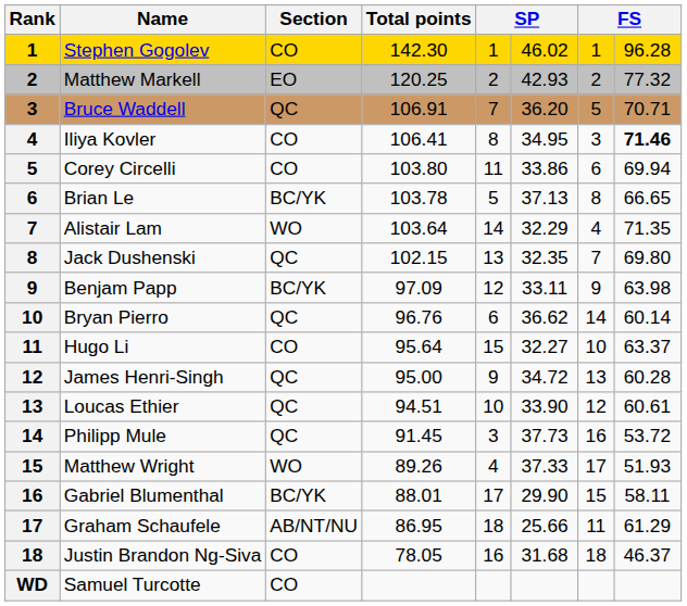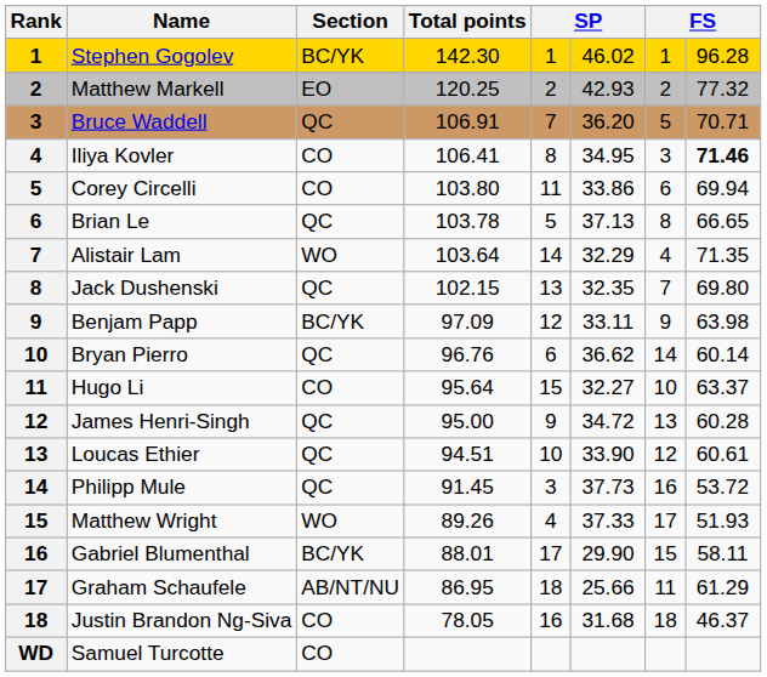 <table class="wikitable sortable">
 <tr>
 <th>Rank</th>
 <th>Name</th>
 <th>Section</th>
 <th>Total points</th>
 <th colspan="2" width="80px"><a href='#'>SP</a></th>
 <th colspan="2" width="80px"><a href='#'>FS</a></th>
 </tr>
 <tr bgcolor="gold">
 <td align="center"><strong>1</strong></td>
 <td><a href='#'>Stephen Gogolev</a></td>
-<td>CO</td>
+<td>BC/YK</td>
 <td align="center">142.30</td>
 <td align="center">1</td>
 <td align="center">46.02</td>
 <td align="center">1</td>
 <td align="center">96.28</td>
 </tr>
 <tr bgcolor="silver">
 <td align="center"><strong>2</strong></td>
 <td>Matthew Markell</td>
 <td>EO</td>
 <td align="center">120.25</td>
 <td align="center">2</td>
 <td align="center">42.93</td>
 <td align="center">2</td>
 <td align="center">77.32</td>
 </tr>
 <tr bgcolor="cc9966">
 <td align="center"><strong>3</strong></td>
 <td><a href='#'>Bruce Waddell</a></td>
 <td>QC</td>
 <td align="center">106.91</td>
 <td align="center">7</td>
 <td align="center">36.20</td>
 <td align="center">5</td>
 <td align="center">70.71</td>
 </tr>
 <tr>
 <th>4</th>
 <td>Iliya Kovler</td>
 <td>CO</td>
 <td align="center">106.41</td>
 <td align="center">8</td>
 <td align="center">34.95</td>
 <td align="center">3</td>
 <td align="center"><strong>71.46</strong></td>
 </tr>
 <tr>
 <th>5</th>
 <td>Corey Circelli</td>
 <td>CO</td>
 <td align="center">103.80</td>
 <td align="center">11</td>
 <td align="center">33.86</td>
 <td align="center">6</td>
 <td align="center">69.94</td>
 </tr>
 <tr>
 <th>6</th>
 <td>Brian Le</td>
-<td>BC/YK</td>
+<td>QC</td>
 <td align="center">103.78</td>
 <td align="center">5</td>
 <td align="center">37.13</td>
 <td align="center">8</td>
 <td align="center">66.65</td>
 </tr>
 <tr>
 <th>7</th>
 <td>Alistair Lam</td>
 <td>WO</td>
 <td align="center">103.64</td>
 <td align="center">14</td>
 <td align="center">32.29</td>
 <td align="center">4</td>
 <td align="center">71.35</td>
 </tr>
 <tr>
 <th>8</th>
 <td>Jack Dushenski</td>
 <td>QC</td>
 <td align="center">102.15</td>
 <td align="center">13</td>
 <td align="center">32.35</td>
 <td align="center">7</td>
 <td align="center">69.80</td>
 </tr>
 <tr>
 <th>9</th>
 <td>Benjam Papp</td>
 <td>BC/YK</td>
 <td align="center">97.09</td>
 <td align="center">12</td>
 <td align="center">33.11</td>
 <td align="center">9</td>
 <td align="center">63.98</td>
 </tr>
 <tr>
 <th>10</th>
 <td>Bryan Pierro</td>
 <td>QC</td>
 <td align="center">96.76</td>
 <td align="center">6</td>
 <td align="center">36.62</td>
 <td align="center">14</td>
 <td align="center">60.14</td>
 </tr>
 <tr>
 <th>11</th>
 <td>Hugo Li</td>
 <td>CO</td>
 <td align="center">95.64</td>
 <td align="center">15</td>
 <td align="center">32.27</td>
 <td align="center">10</td>
 <td align="center">63.37</td>
 </tr>
 <tr>
 <th>12</th>
 <td>James Henri-Singh</td>
 <td>QC</td>
 <td align="center">95.00</td>
 <td align="center">9</td>
 <td align="center">34.72</td>
 <td align="center">13</td>
 <td align="center">60.28</td>
 </tr>
 <tr>
 <th>13</th>
 <td>Loucas Ethier</td>
 <td>QC</td>
 <td align="center">94.51</td>
 <td align="center">10</td>
 <td align="center">33.90</td>
 <td align="center">12</td>
 <td align="center">60.61</td>
 </tr>
 <tr>
 <th>14</th>
 <td>Philipp Mule</td>
 <td>QC</td>
 <td align="center">91.45</td>
 <td align="center">3</td>
 <td align="center">37.73</td>
 <td align="center">16</td>
 <td align="center">53.72</td>
 </tr>
 <tr>
 <th>15</th>
 <td>Matthew Wright</td>
 <td>WO</td>
 <td align="center">89.26</td>
 <td align="center">4</td>
 <td align="center">37.33</td>
 <td align="center">17</td>
 <td align="center">51.93</td>
 </tr>
 <tr>
 <th>16</th>
 <td>Gabriel Blumenthal</td>
 <td>BC/YK</td>
 <td align="center">88.01</td>
 <td align="center">17</td>
 <td align="center">29.90</td>
 <td align="center">15</td>
 <td align="center">58.11</td>
 </tr>
 <tr>
 <th>17</th>
 <td>Graham Schaufele</td>
 <td>AB/NT/NU</td>
 <td align="center">86.95</td>
 <td align="center">18</td>
 <td align="center">25.66</td>
 <td align="center">11</td>
 <td align="center">61.29</td>
 </tr>
 <tr>
 <th>18</th>
 <td>Justin Brandon Ng-Siva</td>
 <td>CO</td>
 <td align="center">78.05</td>
 <td align="center">16</td>
 <td align="center">31.68</td>
 <td align="center">18</td>
 <td align="center">46.37</td>
 </tr>
 <tr>
 <th>WD</th>
 <td>Samuel Turcotte</td>
 <td>CO</td>
 <td></td>
 <td></td>
 <td></td>
 <td></td>
 <td></td>
 </tr>
 </table>
